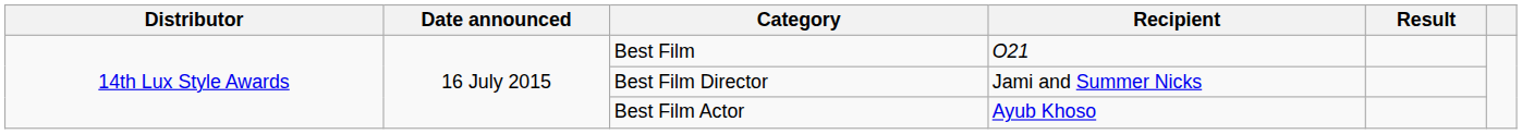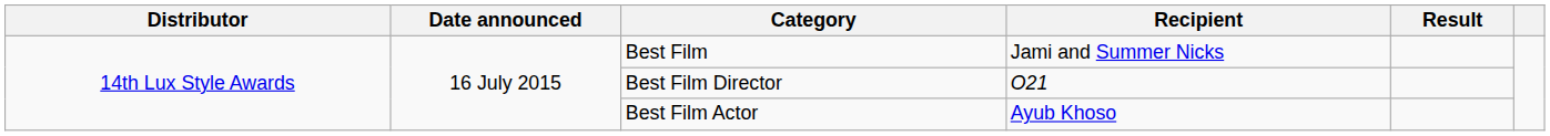 <table class="wikitable mw-collapsible " style="width:99%;"  >
 <tr>
 <th width="25%" scope="col">Distributor</th>
 <th width="15%" scope="col">Date announced</th>
 <th width="25%" scope="col">Category</th>
 <th width="25%" scope="col">Recipient</th>
 <th width="8%" scope="col">Result</th>
 <th></th>
 </tr>
 <tr>
 <td rowspan="3" style="text-align:center;"><a href='#'>14th Lux Style Awards</a></td>
 <td rowspan="3" style="text-align:center;">16 July 2015</td>
 <td>Best Film</td>
-<td><em>O21</em></td>
+<td>Jami and <a href='#'>Summer Nicks</a></td>
 <td></td>
 <td rowspan="3"></td>
 </tr>
 <tr>
 <td>Best Film Director</td>
-<td>Jami and <a href='#'>Summer Nicks</a></td>
+<td><em>O21</em></td>
 <td></td>
 </tr>
 <tr>
 <td>Best Film Actor</td>
 <td><a href='#'>Ayub Khoso</a></td>
 <td></td>
 </tr>
 </table>
